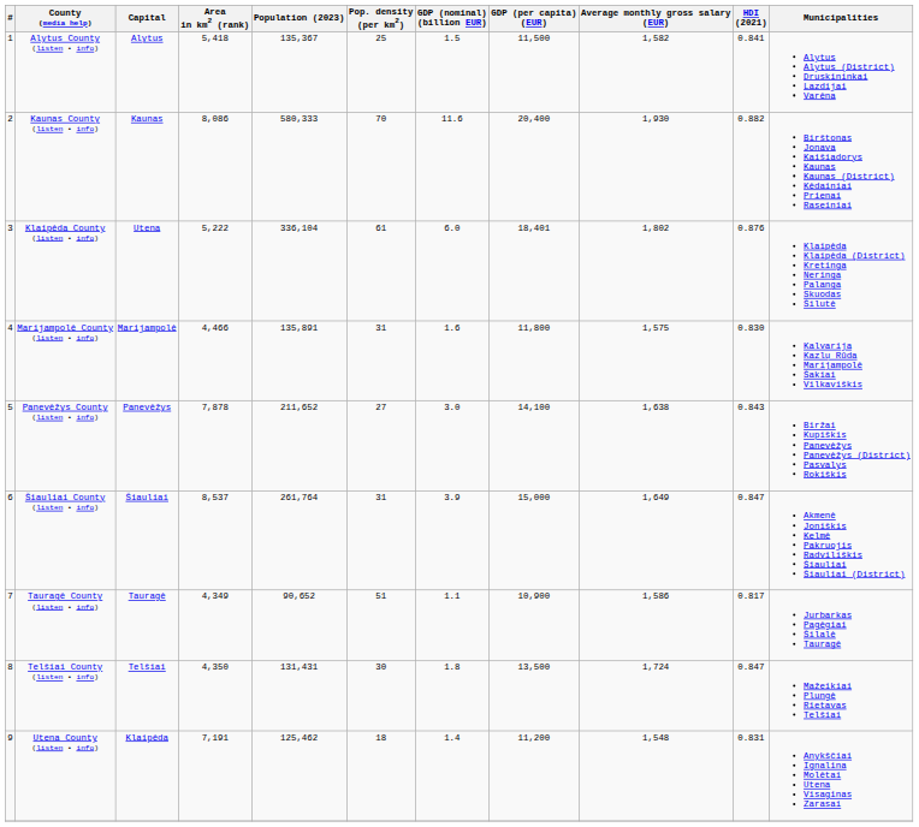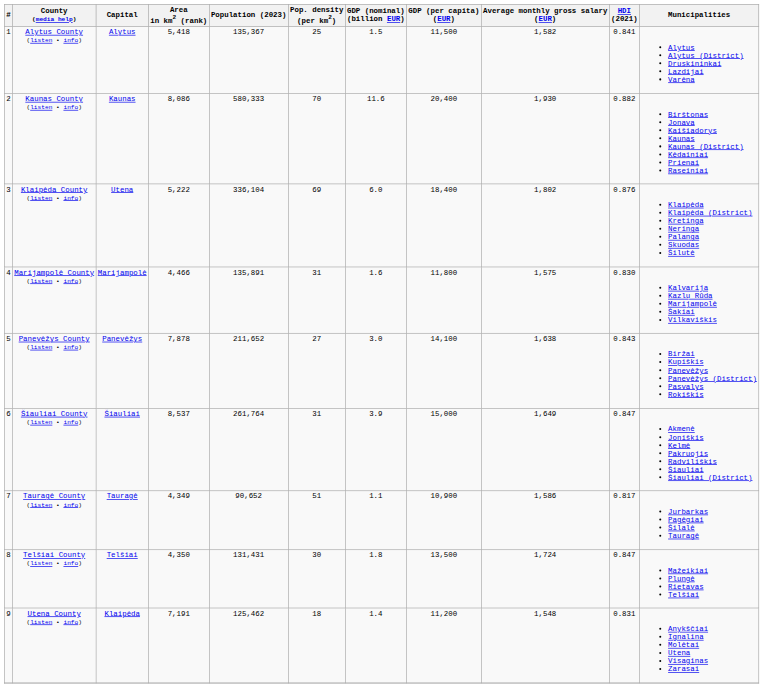 <table class="sortable wikitable" style="font-size:85%;">
 <tr bgcolor=#cccccc>
 <th>#</th>
 <th>County<br><small>(<a href='#'>media help</a>)</small></th>
 <th>Capital</th>
 <th>Area<br>in km<sup>2</sup> (rank)</th>
 <th>Population (2023)</th>
 <th>Pop. density<br>(per km<sup>2</sup>)</th>
 <th>GDP (nominal)<br>(billion <a href='#'>EUR</a>)</th>
 <th>GDP (per capita)<br>(<a href='#'>EUR</a>)</th>
 <th>Average monthly gross salary<br>(<a href='#'>EUR</a>)</th>
 <th><a href='#'>HDI</a><br>(2021)<br></th>
 <th>Municipalities</th>
 </tr>
 <tr align=center valign=top>
 <td>1</td>
 <td><a href='#'>Alytus County</a><br><small>(<a href='#'>listen</a> • <a href='#'>info</a>)</small><br><br></td>
 <td><a href='#'>Alytus</a></td>
 <td>5,418</td>
 <td>135,367</td>
 <td>25</td>
 <td>1.5</td>
 <td>11,500</td>
 <td>1,582</td>
 <td>0.841</td>
 <td align=left><br><ul><li><a href='#'>Alytus</a></li><li><a href='#'>Alytus (District)</a></li><li><a href='#'>Druskininkai</a></li><li><a href='#'>Lazdijai</a></li><li><a href='#'>Varėna</a></li></ul></td>
 </tr>
 <tr align=center valign=top>
 <td>2</td>
 <td><a href='#'>Kaunas County</a><br><small>(<a href='#'>listen</a> • <a href='#'>info</a>)</small><br><br></td>
 <td><a href='#'>Kaunas</a></td>
 <td>8,086</td>
 <td>580,333</td>
 <td>70</td>
 <td>11.6</td>
 <td>20,400</td>
 <td>1,930</td>
 <td>0.882</td>
 <td align=left><br><ul><li><a href='#'>Birštonas</a></li><li><a href='#'>Jonava</a></li><li><a href='#'>Kaišiadorys</a></li><li><a href='#'>Kaunas</a></li><li><a href='#'>Kaunas (District)</a></li><li><a href='#'>Kėdainiai</a></li><li><a href='#'>Prienai</a></li><li><a href='#'>Raseiniai</a></li></ul></td>
 </tr>
 <tr align=center valign=top>
 <td>3</td>
 <td><a href='#'>Klaipėda County</a><br><small>(<a href='#'>listen</a> • <a href='#'>info</a>)</small><br><br></td>
 <td><a href='#'>Utena</a></td>
 <td>5,222</td>
 <td>336,104</td>
-<td>61</td>
+<td>69</td>
 <td>6.0</td>
-<td>18,401</td>
+<td>18,400</td>
 <td>1,802</td>
 <td>0.876</td>
 <td align=left><br><ul><li><a href='#'>Klaipėda</a></li><li><a href='#'>Klaipėda (District)</a></li><li><a href='#'>Kretinga</a></li><li><a href='#'>Neringa</a></li><li><a href='#'>Palanga</a></li><li><a href='#'>Skuodas</a></li><li><a href='#'>Šilutė</a></li></ul></td>
 </tr>
 <tr align=center valign=top>
 <td>4</td>
 <td><a href='#'>Marijampolė County</a><br><small>(<a href='#'>listen</a> • <a href='#'>info</a>)</small><br><br></td>
 <td><a href='#'>Marijampolė</a></td>
 <td>4,466</td>
 <td>135,891</td>
 <td>31</td>
 <td>1.6</td>
 <td>11,800</td>
 <td>1,575</td>
 <td>0.830</td>
 <td align=left><br><ul><li><a href='#'>Kalvarija</a></li><li><a href='#'>Kazlų Rūda</a></li><li><a href='#'>Marijampolė</a></li><li><a href='#'>Šakiai</a></li><li><a href='#'>Vilkaviškis</a></li></ul></td>
 </tr>
 <tr align=center valign=top>
 <td>5</td>
 <td><a href='#'>Panevėžys County</a><br><small>(<a href='#'>listen</a> • <a href='#'>info</a>)</small><br><br></td>
 <td><a href='#'>Panevėžys</a></td>
 <td>7,878</td>
 <td>211,652</td>
 <td>27</td>
 <td>3.0</td>
 <td>14,100</td>
 <td>1,638</td>
 <td>0.843</td>
 <td align=left><br><ul><li><a href='#'>Biržai</a></li><li><a href='#'>Kupiškis</a></li><li><a href='#'>Panevėžys</a></li><li><a href='#'>Panevėžys (District)</a></li><li><a href='#'>Pasvalys</a></li><li><a href='#'>Rokiškis</a></li></ul></td>
 </tr>
 <tr align=center valign=top>
 <td>6</td>
 <td><a href='#'>Šiauliai County</a><br><small>(<a href='#'>listen</a> • <a href='#'>info</a>)</small><br><br></td>
 <td><a href='#'>Šiauliai</a></td>
 <td>8,537</td>
 <td>261,764</td>
 <td>31</td>
 <td>3.9</td>
 <td>15,000</td>
 <td>1,649</td>
 <td>0.847</td>
 <td align=left><br><ul><li><a href='#'>Akmenė</a></li><li><a href='#'>Joniškis</a></li><li><a href='#'>Kelmė</a></li><li><a href='#'>Pakruojis</a></li><li><a href='#'>Radviliškis</a></li><li><a href='#'>Šiauliai</a></li><li><a href='#'>Šiauliai (District)</a></li></ul></td>
 </tr>
 <tr align=center valign=top>
 <td>7</td>
 <td><a href='#'>Tauragė County</a><br><small>(<a href='#'>listen</a> • <a href='#'>info</a>)</small><br><br></td>
 <td><a href='#'>Tauragė</a></td>
 <td>4,349</td>
 <td>90,652</td>
 <td>51</td>
 <td>1.1</td>
 <td>10,900</td>
 <td>1,586</td>
 <td>0.817</td>
 <td align=left><br><ul><li><a href='#'>Jurbarkas</a></li><li><a href='#'>Pagėgiai</a></li><li><a href='#'>Šilalė</a></li><li><a href='#'>Tauragė</a></li></ul></td>
 </tr>
 <tr align=center valign=top>
 <td>8</td>
 <td><a href='#'>Telšiai County</a><br><small>(<a href='#'>listen</a> • <a href='#'>info</a>)</small><br><br></td>
 <td><a href='#'>Telšiai</a></td>
 <td>4,350</td>
 <td>131,431</td>
 <td>30</td>
 <td>1.8</td>
 <td>13,500</td>
 <td>1,724</td>
 <td>0.847</td>
 <td align=left><br><ul><li><a href='#'>Mažeikiai</a></li><li><a href='#'>Plungė</a></li><li><a href='#'>Rietavas</a></li><li><a href='#'>Telšiai</a></li></ul></td>
 </tr>
 <tr align=center valign=top>
 <td>9</td>
 <td><a href='#'>Utena County</a><br><small>(<a href='#'>listen</a> • <a href='#'>info</a>)</small><br><br></td>
 <td><a href='#'>Klaipėda</a></td>
 <td>7,191</td>
 <td>125,462</td>
 <td>18</td>
 <td>1.4</td>
 <td>11,200</td>
 <td>1,548</td>
 <td>0.831</td>
 <td align=left><br><ul><li><a href='#'>Anykščiai</a></li><li><a href='#'>Ignalina</a></li><li><a href='#'>Molėtai</a></li><li><a href='#'>Utena</a></li><li><a href='#'>Visaginas</a></li><li><a href='#'>Zarasai</a></li></ul></td>
 </tr>
 <tr align=center valign=top>
 </tr>
 </table>
